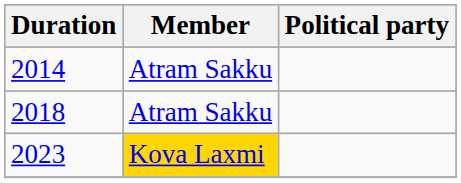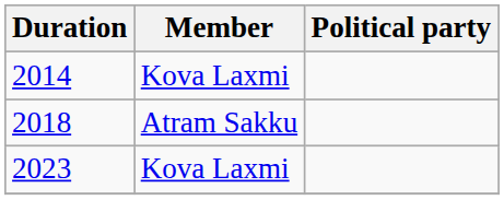 <table class="wikitable sortable">
 <tr>
 <th>Duration</th>
 <th>Member</th>
 <th colspan="2">Political party</th>
 </tr>
 <tr>
 <td><a href='#'>2014</a></td>
-<td><a href='#'>Atram Sakku</a></td>
+<td><a href='#'>Kova Laxmi</a></td>
 <td></td>
 </tr>
 <tr>
 <td><a href='#'>2018</a></td>
 <td><a href='#'>Atram Sakku</a></td>
 <td></td>
 </tr>
 <tr>
 <td><a href='#'>2023</a></td>
-<td style="background: gold;"><a href='#'>Kova Laxmi</a></td>
+<td><a href='#'>Kova Laxmi</a></td>
 <td></td>
 </tr>
 <tr>
 </tr>
 </table>
